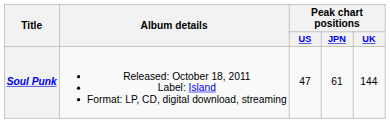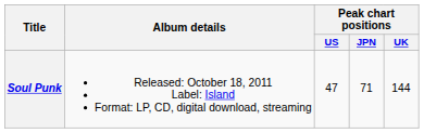 <table class="wikitable plainrowheaders" style="text-align:center;">
 <tr>
 <th rowspan="2">Title</th>
 <th rowspan="2">Album details</th>
 <th colspan="3">Peak chart positions</th>
 </tr>
 <tr>
 <th scope="col" style="width:3em;font-size:90%;"><a href='#'>US</a><br></th>
 <th scope="col" style="width:3em;font-size:90%;"><a href='#'>JPN</a><br></th>
 <th scope="col" style="width:3em;font-size:90%;"><a href='#'>UK</a><br></th>
 </tr>
 <tr>
 <th scope="row"><em><a href='#'>Soul Punk</a></em></th>
 <td><br><ul><li>Released: October 18, 2011</li><li>Label: <a href='#'>Island</a></li><li>Format: LP, CD, digital download, streaming</li></ul></td>
 <td>47</td>
-<td>61</td>
+<td>71</td>
 <td>144</td>
 </tr>
 </table>
